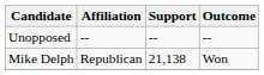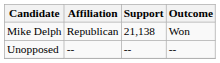 <table class="wikitable">
 <tr>
 <th>Candidate</th>
 <th>Affiliation</th>
 <th>Support</th>
 <th>Outcome</th>
 </tr>
 <tr>
+<td>Mike Delph</td>
+<td>Republican</td>
+<td>21,138</td>
+<td>Won</td>
+</tr>
+<tr>
 <td>Unopposed</td>
 <td>--</td>
 <td>--</td>
 <td>--</td>
 </tr>
 <tr>
-<td>Mike Delph</td>
-<td>Republican</td>
-<td>21,138</td>
-<td>Won</td>
-</tr>
-<tr>
 </tr>
 </table>
